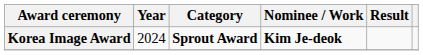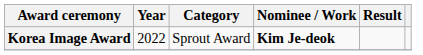 <table class="wikitable plainrowheaders sortable">
 <tr>
 <th scope="col">Award ceremony</th>
 <th scope="col">Year</th>
 <th scope="col">Category</th>
 <th scope="col">Nominee / Work</th>
 <th scope="col">Result</th>
 <th scope="col" class="unsortable"></th>
 </tr>
 <tr>
 <th scope="row">Korea Image Award</th>
-<td>2024</td>
-<td><strong>Sprout Award</strong></td>
+<td>2022</td>
+<td>Sprout Award</td>
 <td><strong>Kim Je-deok</strong></td>
 <td></td>
 <td style="text-align:center"></td>
 </tr>
 <tr>
 </tr>
 </table>
